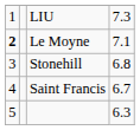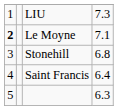 <table class="wikitable sortable" style="font-size:90%;">
 <tr>
 </tr>
 <tr>
 <td style="text-align:center;">1</td>
 <td></td>
 <td>LIU</td>
 <td style="text-align:center;">7.3</td>
 </tr>
 <tr>
 <td style="text-align:center;"><strong>2</strong></td>
 <td></td>
 <td>Le Moyne</td>
 <td style="text-align:center;">7.1</td>
 </tr>
 <tr>
 <td style="text-align:center;">3</td>
 <td></td>
 <td>Stonehill</td>
 <td style="text-align:center;">6.8</td>
 </tr>
 <tr>
 <td style="text-align:center;">4</td>
 <td></td>
 <td>Saint Francis</td>
-<td style="text-align:center;">6.7</td>
+<td style="text-align:center;">6.4</td>
 </tr>
 <tr>
 <td style="text-align:center;">5</td>
 <td></td>
 <td></td>
 <td style="text-align:center;">6.3</td>
 </tr>
 </table>
